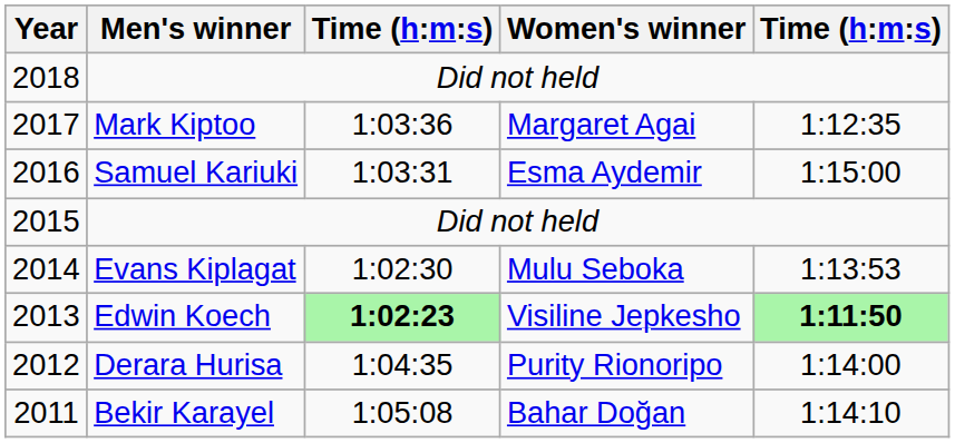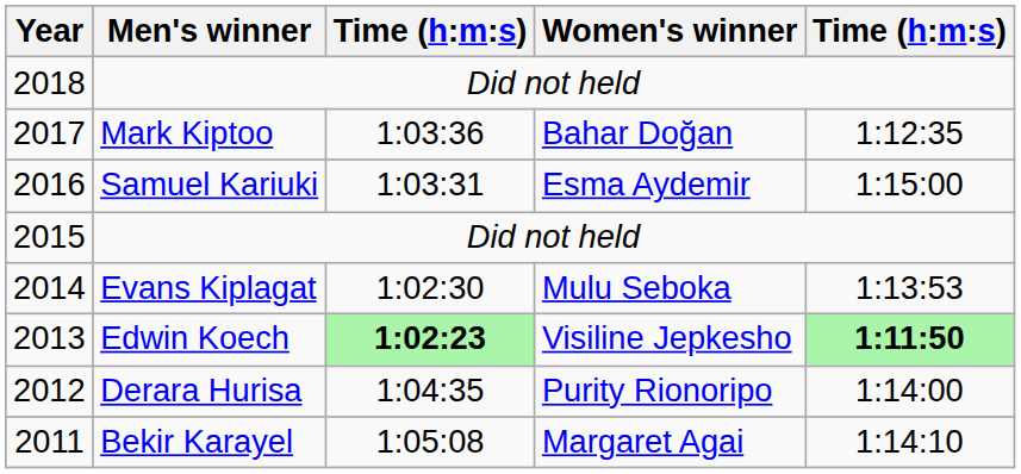 <table class="wikitable sortable" style="text-align:center">
 <tr>
 <th>Year</th>
 <th class=unsortable>Men's winner</th>
 <th>Time (<a href='#'>h</a>:<a href='#'>m</a>:<a href='#'>s</a>)</th>
 <th class=unsortable>Women's winner</th>
 <th>Time (<a href='#'>h</a>:<a href='#'>m</a>:<a href='#'>s</a>)</th>
 </tr>
 <tr>
 <td>2018</td>
 <td colspan=4 align="center"><em>Did not held</em></td>
 </tr>
 <tr>
 <td>2017</td>
 <td align=left> <a href='#'>Mark Kiptoo</a></td>
 <td>1:03:36</td>
-<td align=left> <a href='#'>Margaret Agai</a></td>
+<td align=left> <a href='#'>Bahar Doğan</a></td>
 <td>1:12:35</td>
 </tr>
 <tr>
 <td>2016</td>
 <td align=left> <a href='#'>Samuel Kariuki</a></td>
 <td>1:03:31</td>
 <td align=left> <a href='#'>Esma Aydemir</a></td>
 <td>1:15:00</td>
 </tr>
 <tr>
 <td>2015</td>
 <td colspan=5><em>Did not held</em></td>
 </tr>
 <tr>
 <td>2014</td>
 <td align=left> <a href='#'>Evans Kiplagat</a></td>
 <td>1:02:30</td>
 <td align=left> <a href='#'>Mulu Seboka</a></td>
 <td>1:13:53</td>
 </tr>
 <tr>
 <td>2013</td>
 <td align=left> <a href='#'>Edwin Koech</a></td>
 <td bgcolor=#A9F5A9><strong>1:02:23</strong></td>
 <td align=left> <a href='#'>Visiline Jepkesho</a></td>
 <td bgcolor=#A9F5A9><strong>1:11:50</strong></td>
 </tr>
 <tr>
 <td>2012</td>
 <td align=left> <a href='#'>Derara Hurisa</a></td>
 <td>1:04:35</td>
 <td align=left> <a href='#'>Purity Rionoripo</a></td>
 <td>1:14:00</td>
 </tr>
 <tr>
 <td>2011</td>
 <td align=left> <a href='#'>Bekir Karayel</a></td>
 <td>1:05:08</td>
-<td align=left> <a href='#'>Bahar Doğan</a></td>
+<td align=left> <a href='#'>Margaret Agai</a></td>
 <td>1:14:10</td>
 </tr>
 </table>
